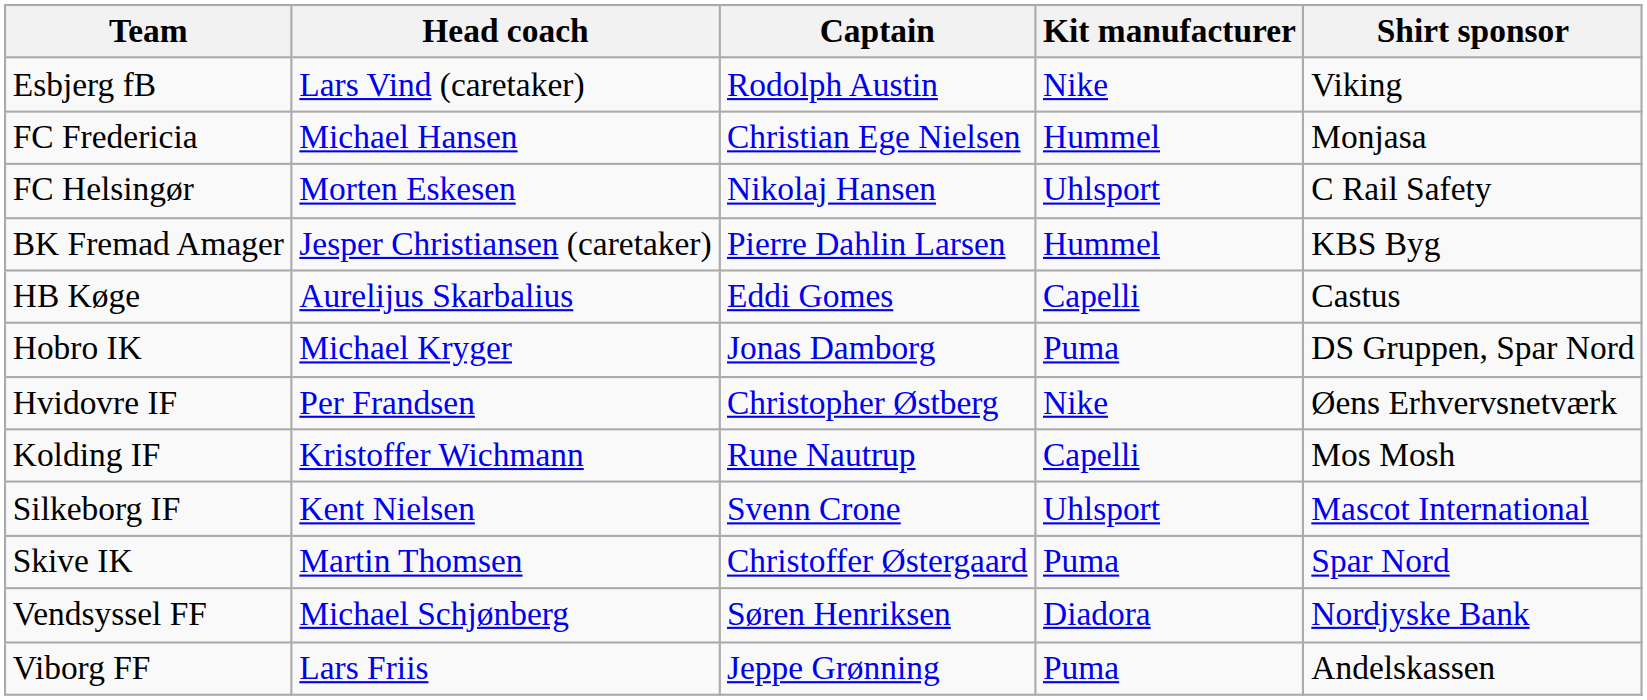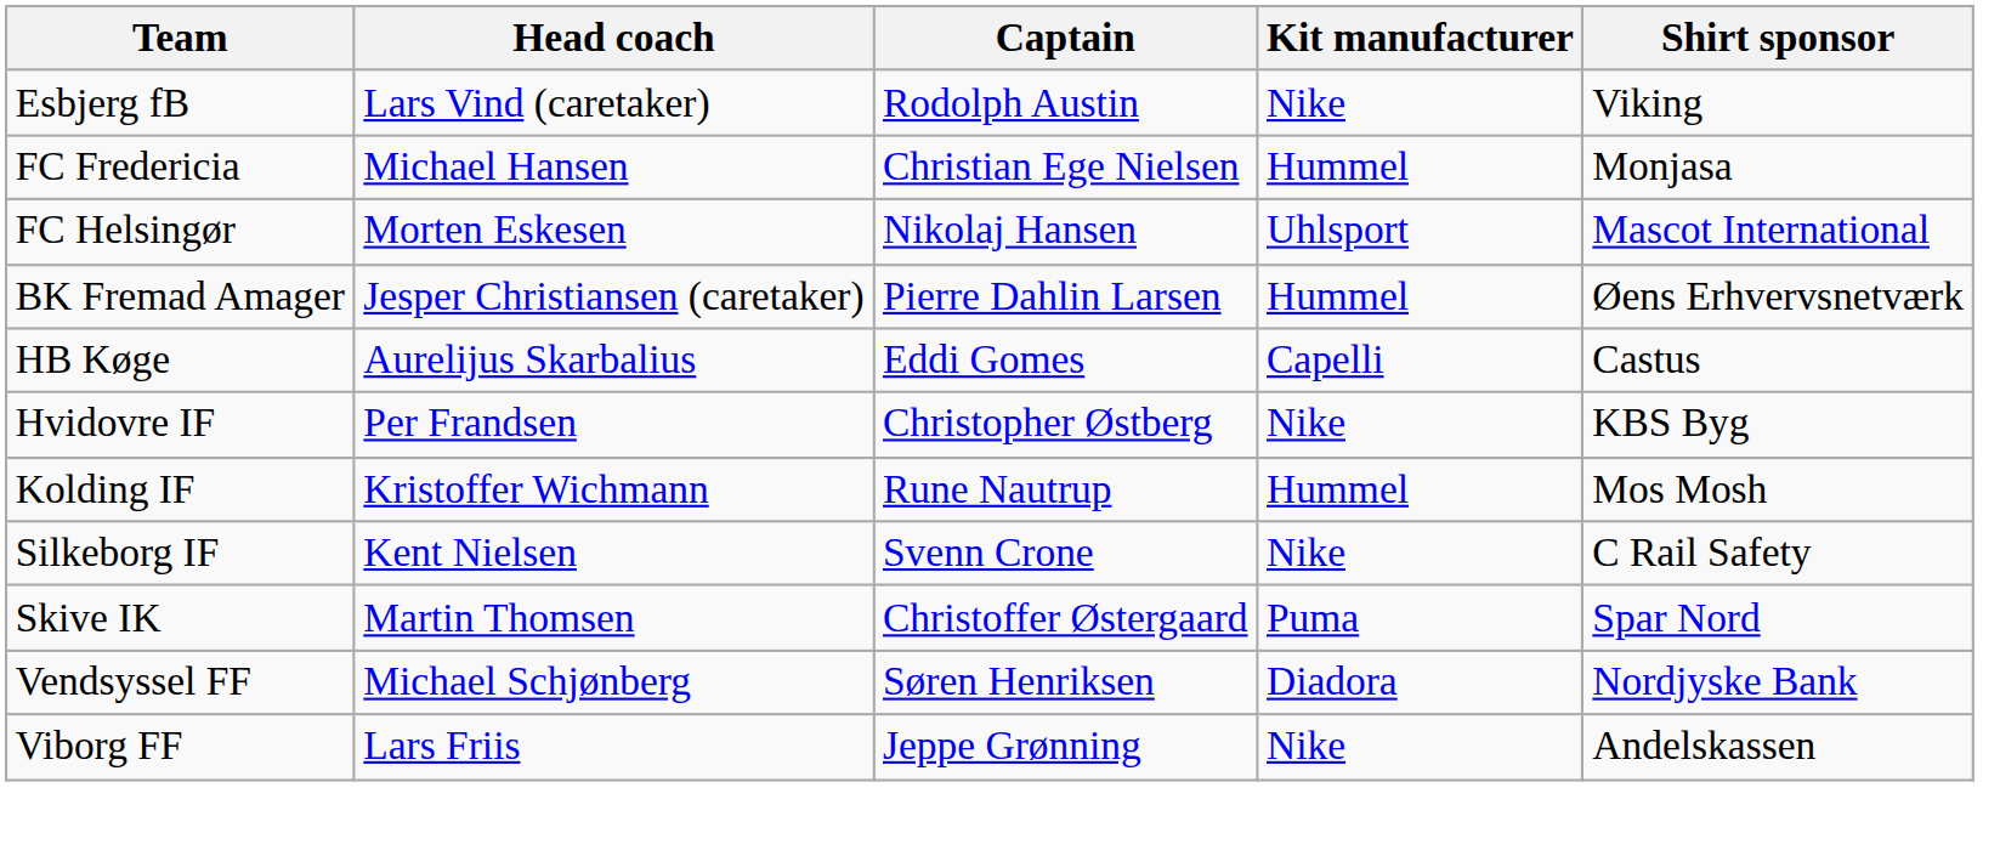 <table class="wikitable sortable" style="text-align: left;">
 <tr>
 <th>Team</th>
 <th>Head coach</th>
 <th>Captain</th>
 <th>Kit manufacturer</th>
 <th>Shirt sponsor</th>
 </tr>
 <tr>
 <td>Esbjerg fB</td>
 <td> <a href='#'>Lars Vind</a> (caretaker)</td>
 <td> <a href='#'>Rodolph Austin</a></td>
 <td><a href='#'>Nike</a></td>
 <td>Viking</td>
 </tr>
 <tr>
 <td>FC Fredericia</td>
 <td> <a href='#'>Michael Hansen</a></td>
 <td> <a href='#'>Christian Ege Nielsen</a></td>
 <td><a href='#'>Hummel</a></td>
 <td>Monjasa</td>
 </tr>
 <tr>
 <td>FC Helsingør</td>
 <td> <a href='#'>Morten Eskesen</a></td>
 <td> <a href='#'>Nikolaj Hansen</a></td>
 <td><a href='#'>Uhlsport</a></td>
-<td>C Rail Safety</td>
+<td><a href='#'>Mascot International</a></td>
 </tr>
 <tr>
 <td>BK Fremad Amager</td>
 <td> <a href='#'>Jesper Christiansen</a> (caretaker)</td>
 <td> <a href='#'>Pierre Dahlin Larsen</a></td>
 <td><a href='#'>Hummel</a></td>
-<td>KBS Byg</td>
+<td>Øens Erhvervsnetværk</td>
 </tr>
 <tr>
 <td>HB Køge</td>
 <td> <a href='#'>Aurelijus Skarbalius</a></td>
 <td> <a href='#'>Eddi Gomes</a></td>
 <td><a href='#'>Capelli</a></td>
 <td>Castus</td>
 </tr>
 <tr>
-<td>Hobro IK</td>
-<td> <a href='#'>Michael Kryger</a></td>
-<td> <a href='#'>Jonas Damborg</a></td>
-<td><a href='#'>Puma</a></td>
-<td>DS Gruppen, Spar Nord</td>
-</tr>
-<tr>
 <td>Hvidovre IF</td>
 <td> <a href='#'>Per Frandsen</a></td>
 <td> <a href='#'>Christopher Østberg</a></td>
 <td><a href='#'>Nike</a></td>
-<td>Øens Erhvervsnetværk</td>
+<td>KBS Byg</td>
 </tr>
 <tr>
 <td>Kolding IF</td>
 <td> <a href='#'>Kristoffer Wichmann</a></td>
 <td> <a href='#'>Rune Nautrup</a></td>
-<td><a href='#'>Capelli</a></td>
+<td><a href='#'>Hummel</a></td>
 <td>Mos Mosh</td>
 </tr>
 <tr>
 <td>Silkeborg IF</td>
 <td> <a href='#'>Kent Nielsen</a></td>
 <td> <a href='#'>Svenn Crone</a></td>
-<td><a href='#'>Uhlsport</a></td>
-<td><a href='#'>Mascot International</a></td>
+<td><a href='#'>Nike</a></td>
+<td>C Rail Safety</td>
 </tr>
 <tr>
 <td>Skive IK</td>
 <td> <a href='#'>Martin Thomsen</a></td>
 <td> <a href='#'>Christoffer Østergaard</a></td>
 <td><a href='#'>Puma</a></td>
 <td><a href='#'>Spar Nord</a></td>
 </tr>
 <tr>
 <td>Vendsyssel FF</td>
 <td> <a href='#'>Michael Schjønberg</a></td>
 <td> <a href='#'>Søren Henriksen</a></td>
 <td><a href='#'>Diadora</a></td>
 <td><a href='#'>Nordjyske Bank</a></td>
 </tr>
 <tr>
 <td>Viborg FF</td>
 <td> <a href='#'>Lars Friis</a></td>
 <td> <a href='#'>Jeppe Grønning</a></td>
-<td><a href='#'>Puma</a></td>
+<td><a href='#'>Nike</a></td>
 <td>Andelskassen</td>
 </tr>
 </table>
